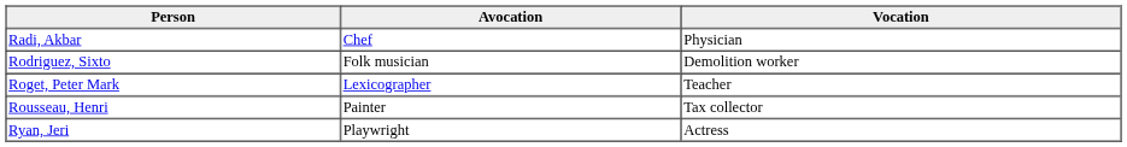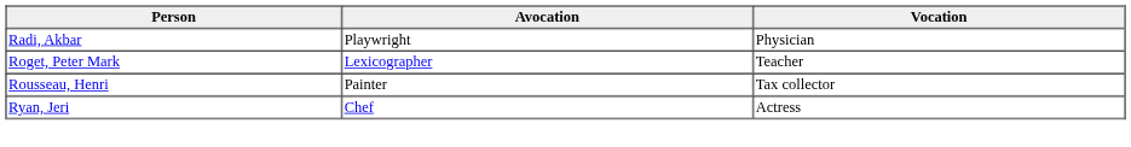 <table border=1 cellpadding=2 cellspacing=0 width=75%>
 <tr style="background:#efefef">
 <th width=30%>Person</th>
 <th>Avocation</th>
 <th>Vocation</th>
 </tr>
 <tr>
 <td><a href='#'>Radi, Akbar</a></td>
-<td><a href='#'>Chef</a></td>
+<td>Playwright</td>
 <td>Physician</td>
 </tr>
 <tr>
-</tr>
-<tr>
-<td><a href='#'>Rodriguez, Sixto</a></td>
-<td>Folk musician</td>
-<td>Demolition worker</td>
 </tr>
 <tr>
 <td><a href='#'>Roget, Peter Mark</a></td>
 <td><a href='#'>Lexicographer</a></td>
 <td>Teacher</td>
 </tr>
 <tr>
 <td><a href='#'>Rousseau, Henri</a></td>
 <td>Painter</td>
 <td>Tax collector</td>
 </tr>
 <tr>
 <td><a href='#'>Ryan, Jeri</a></td>
-<td>Playwright</td>
+<td><a href='#'>Chef</a></td>
 <td>Actress</td>
 </tr>
 </table>
